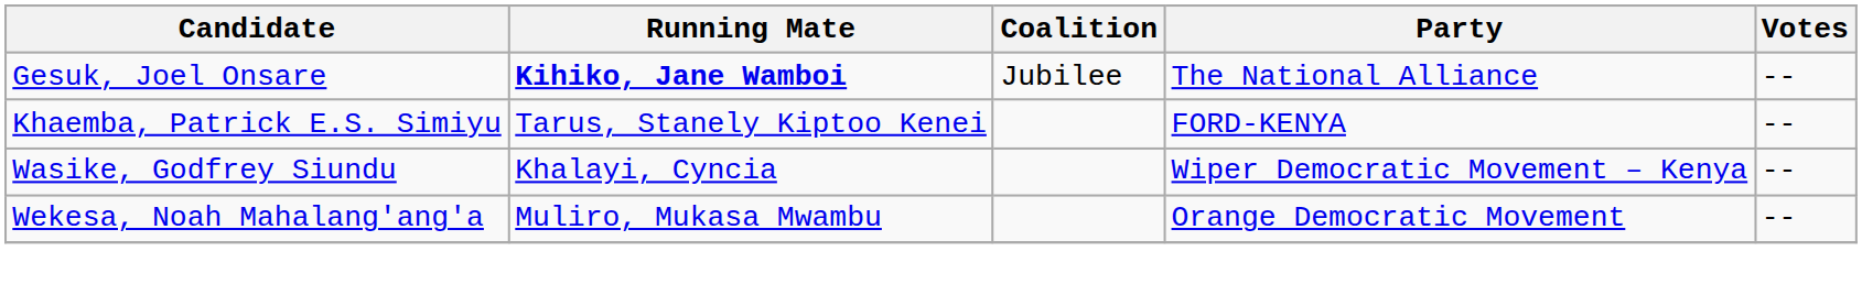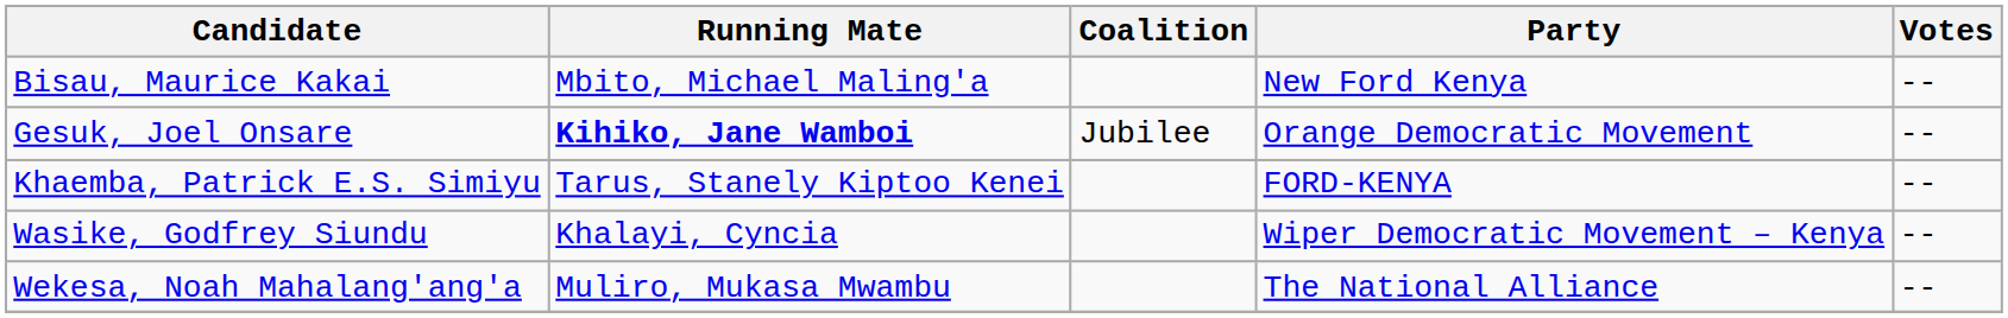 <table class="wikitable sortable">
 <tr>
 <th>Candidate</th>
 <th>Running Mate</th>
 <th>Coalition</th>
 <th>Party</th>
 <th>Votes</th>
 </tr>
 <tr>
+<td><a href='#'>Bisau, Maurice Kakai</a></td>
+<td><a href='#'>Mbito, Michael Maling'a</a></td>
+<td></td>
+<td><a href='#'>New Ford Kenya</a></td>
+<td>--</td>
+</tr>
+<tr>
 <td><a href='#'>Gesuk, Joel Onsare</a></td>
 <td><strong><a href='#'>Kihiko, Jane Wamboi</a></strong></td>
 <td>Jubilee</td>
-<td><a href='#'>The National Alliance</a></td>
+<td><a href='#'>Orange Democratic Movement</a></td>
 <td>--</td>
 </tr>
 <tr>
 <td><a href='#'>Khaemba, Patrick E.S. Simiyu</a></td>
 <td><a href='#'>Tarus, Stanely Kiptoo Kenei</a></td>
 <td></td>
 <td><a href='#'>FORD-KENYA</a></td>
 <td>--</td>
 </tr>
 <tr>
 <td><a href='#'>Wasike, Godfrey Siundu</a></td>
 <td><a href='#'>Khalayi, Cyncia</a></td>
 <td></td>
 <td><a href='#'>Wiper Democratic Movement – Kenya</a></td>
 <td>--</td>
 </tr>
 <tr>
 <td><a href='#'>Wekesa, Noah Mahalang'ang'a</a></td>
 <td><a href='#'>Muliro, Mukasa Mwambu</a></td>
 <td></td>
-<td><a href='#'>Orange Democratic Movement</a></td>
+<td><a href='#'>The National Alliance</a></td>
 <td>--</td>
 </tr>
 <tr>
 </tr>
 </table>
